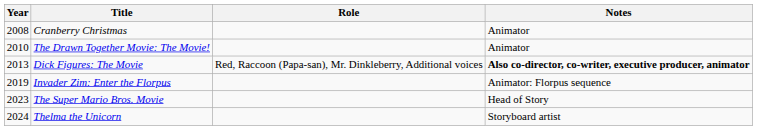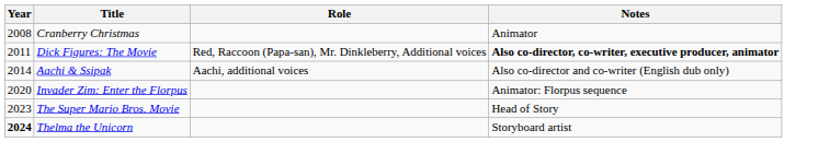 <table class="wikitable">
 <tr>
 <th>Year</th>
 <th>Title</th>
 <th>Role</th>
 <th>Notes</th>
 </tr>
 <tr>
 <td>2008</td>
 <td><em>Cranberry Christmas</em></td>
 <td></td>
 <td>Animator</td>
 </tr>
 <tr>
-<td>2010</td>
-<td><em><a href='#'>The Drawn Together Movie: The Movie!</a></em></td>
-<td></td>
-<td>Animator</td>
-</tr>
-<tr>
-<td>2013</td>
+<td>2011</td>
 <td><em><a href='#'>Dick Figures: The Movie</a></em></td>
 <td>Red, Raccoon (Papa-san), Mr. Dinkleberry, Additional voices</td>
 <td><strong>Also co-director, co-writer, executive producer, animator</strong></td>
 </tr>
 <tr>
-<td>2019</td>
+<td>2014</td>
+<td><em><a href='#'>Aachi & Ssipak</a></em></td>
+<td>Aachi, additional voices</td>
+<td>Also co-director and co-writer (English dub only)</td>
+</tr>
+<tr>
+<td>2020</td>
 <td><em><a href='#'>Invader Zim: Enter the Florpus</a></em></td>
 <td></td>
 <td>Animator: Florpus sequence</td>
 </tr>
 <tr>
 <td>2023</td>
 <td><em><a href='#'>The Super Mario Bros. Movie</a></em></td>
 <td></td>
 <td>Head of Story</td>
 </tr>
 <tr>
-<td>2024</td>
+<td><strong>2024</strong></td>
 <td><em><a href='#'>Thelma the Unicorn</a></em></td>
 <td></td>
 <td>Storyboard artist</td>
 </tr>
 </table>
